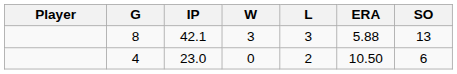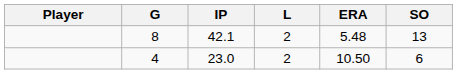 <table class="wikitable sortable">
 <tr>
 <th bgcolor="#DDDDFF" width="16%">Player</th>
 <th bgcolor="#DDDDFF" width="9%">G</th>
 <th bgcolor="#DDDDFF" width="9%">IP</th>
-<th bgcolor="#DDDDFF" width="9%">W</th>
 <th bgcolor="#DDDDFF" width="9%">L</th>
 <th bgcolor="#DDDDFF" width="9%">ERA</th>
 <th bgcolor="#DDDDFF" width="9%">SO</th>
 </tr>
 <tr align="center">
 <td></td>
 <td>8</td>
 <td>42.1</td>
-<td>3</td>
-<td>3</td>
-<td>5.88</td>
+<td>2</td>
+<td>5.48</td>
 <td>13</td>
 </tr>
 <tr align="center">
 <td></td>
 <td>4</td>
 <td>23.0</td>
-<td>0</td>
 <td>2</td>
 <td>10.50</td>
 <td>6</td>
 </tr>
 </table>
